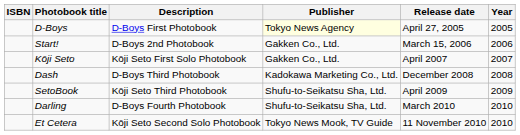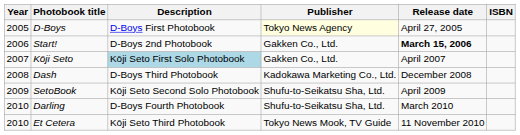 <table class="wikitable">
 <tr>
-<th>ISBN</th>
+<th>Year</th>
 <th>Photobook title</th>
 <th>Description</th>
 <th>Publisher</th>
 <th>Release date</th>
-<th>Year</th>
+<th>ISBN</th>
 </tr>
 <tr>
-<td></td>
+<td>2005</td>
 <td><em>D-Boys</em></td>
 <td><a href='#'>D-Boys</a> First Photobook</td>
 <td style="background: lightyellow;">Tokyo News Agency</td>
 <td>April 27, 2005</td>
-<td>2005</td>
+<td></td>
 </tr>
 <tr>
-<td></td>
+<td>2006</td>
 <td><em>Start!</em></td>
 <td>D-Boys 2nd Photobook</td>
 <td>Gakken Co., Ltd.</td>
-<td>March 15, 2006</td>
-<td>2006</td>
+<td><strong>March 15, 2006</strong></td>
+<td></td>
 </tr>
 <tr>
-<td></td>
+<td>2007</td>
 <td><em>Kōji Seto</em></td>
-<td>Kōji Seto First Solo Photobook</td>
+<td style="background: lightblue;">Kōji Seto First Solo Photobook</td>
 <td>Gakken Co., Ltd.</td>
 <td>April 2007</td>
-<td>2007</td>
+<td></td>
 </tr>
 <tr>
-<td></td>
+<td>2008</td>
 <td><em>Dash</em></td>
 <td>D-Boys Third Photobook</td>
 <td>Kadokawa Marketing Co., Ltd.</td>
 <td>December 2008</td>
-<td>2008</td>
+<td></td>
 </tr>
 <tr>
-<td></td>
+<td>2009</td>
 <td><em>SetoBook</em></td>
-<td>Kōji Seto Third Photobook</td>
+<td>Kōji Seto Second Solo Photobook</td>
 <td>Shufu-to-Seikatsu Sha, Ltd.</td>
 <td>April 2009</td>
-<td>2009</td>
+<td></td>
 </tr>
 <tr>
-<td></td>
+<td>2010</td>
 <td><em>Darling</em></td>
 <td>D-Boys Fourth Photobook</td>
 <td>Shufu-to-Seikatsu Sha, Ltd.</td>
 <td>March 2010</td>
-<td>2010</td>
+<td></td>
 </tr>
 <tr>
-<td></td>
+<td>2010</td>
 <td><em>Et Cetera</em></td>
-<td>Kōji Seto Second Solo Photobook</td>
+<td>Kōji Seto Third Photobook</td>
 <td>Tokyo News Mook, TV Guide</td>
 <td>11 November 2010</td>
-<td>2010</td>
+<td></td>
 </tr>
 </table>
